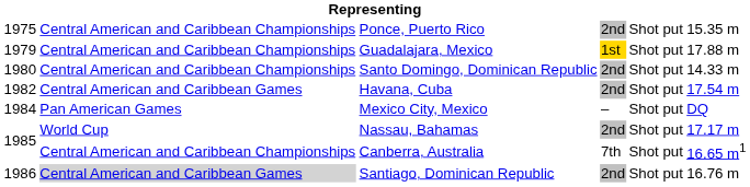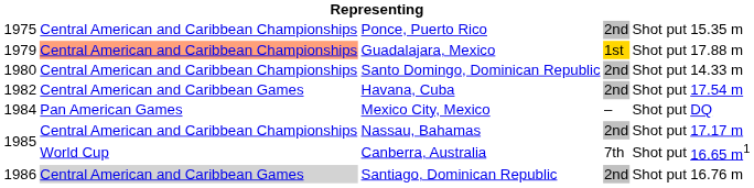 <table>
 <tr>
 <th colspan="6">Representing </th>
 </tr>
 <tr>
 <td>1975</td>
 <td><a href='#'>Central American and Caribbean Championships</a></td>
 <td><a href='#'>Ponce, Puerto Rico</a></td>
 <td bgcolor=silver>2nd</td>
 <td>Shot put</td>
 <td>15.35 m</td>
 </tr>
 <tr>
 <td>1979</td>
-<td><a href='#'>Central American and Caribbean Championships</a></td>
+<td style="background: lightsalmon;"><a href='#'>Central American and Caribbean Championships</a></td>
 <td><a href='#'>Guadalajara, Mexico</a></td>
 <td bgcolor=gold>1st</td>
 <td>Shot put</td>
 <td>17.88 m</td>
 </tr>
 <tr>
 <td>1980</td>
 <td><a href='#'>Central American and Caribbean Championships</a></td>
 <td><a href='#'>Santo Domingo, Dominican Republic</a></td>
 <td bgcolor=silver>2nd</td>
 <td>Shot put</td>
 <td>14.33 m</td>
 </tr>
 <tr>
 <td>1982</td>
 <td><a href='#'>Central American and Caribbean Games</a></td>
 <td><a href='#'>Havana, Cuba</a></td>
 <td bgcolor=silver>2nd</td>
 <td>Shot put</td>
 <td><a href='#'>17.54 m</a></td>
 </tr>
 <tr>
 <td>1984</td>
 <td><a href='#'>Pan American Games</a></td>
 <td><a href='#'>Mexico City, Mexico</a></td>
 <td>–</td>
 <td>Shot put</td>
 <td><a href='#'>DQ</a></td>
 </tr>
 <tr>
 <td rowspan=2>1985</td>
-<td><a href='#'>World Cup</a></td>
+<td><a href='#'>Central American and Caribbean Championships</a></td>
 <td><a href='#'>Nassau, Bahamas</a></td>
 <td bgcolor=silver>2nd</td>
 <td>Shot put</td>
 <td><a href='#'>17.17 m</a></td>
 </tr>
 <tr>
-<td><a href='#'>Central American and Caribbean Championships</a></td>
+<td><a href='#'>World Cup</a></td>
 <td><a href='#'>Canberra, Australia</a></td>
 <td>7th</td>
 <td>Shot put</td>
 <td><a href='#'>16.65 m</a><sup>1</sup></td>
 </tr>
 <tr>
 <td>1986</td>
 <td style="background: lightgrey;"><a href='#'>Central American and Caribbean Games</a></td>
 <td><a href='#'>Santiago, Dominican Republic</a></td>
 <td bgcolor=silver>2nd</td>
 <td>Shot put</td>
 <td>16.76 m</td>
 </tr>
 </table>
